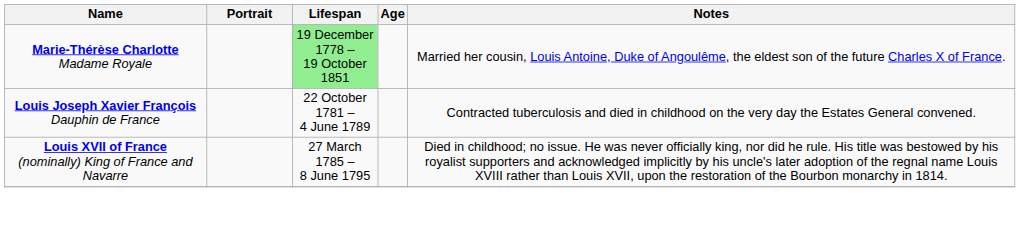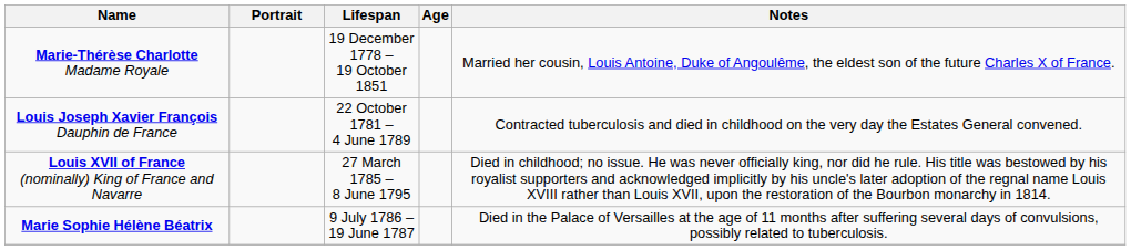 <table style="text-align:center; width:100%" class="wikitable">
 <tr>
 <th width=20%>Name</th>
 <th width=100px>Portrait</th>
 <th>Lifespan</th>
 <th>Age</th>
 <th>Notes</th>
 </tr>
 <tr>
 <td><strong><a href='#'>Marie-Thérèse Charlotte</a></strong><br> <em>Madame Royale</em></td>
 <td></td>
-<td style="background: lightgreen;">19 December 1778 –<br> 19 October 1851</td>
+<td>19 December 1778 –<br> 19 October 1851</td>
 <td></td>
 <td>Married her cousin, <a href='#'>Louis Antoine, Duke of Angoulême</a>, the eldest son of the future <a href='#'>Charles X of France</a>.</td>
 </tr>
 <tr>
 <td><strong><a href='#'>Louis Joseph Xavier François</a></strong><br><em>Dauphin de France</em></td>
 <td></td>
 <td>22 October 1781 –<br> 4 June 1789</td>
 <td></td>
 <td>Contracted tuberculosis and died in childhood on the very day the Estates General convened.</td>
 </tr>
 <tr>
 <td><strong><a href='#'>Louis XVII of France</a></strong><br> <em>(nominally) King of France and Navarre</em></td>
 <td></td>
 <td>27 March 1785 –<br> 8 June 1795</td>
 <td></td>
 <td>Died in childhood; no issue. He was never officially king, nor did he rule. His title was bestowed by his royalist supporters and acknowledged implicitly by his uncle's later adoption of the regnal name Louis XVIII rather than Louis XVII, upon the restoration of the Bourbon monarchy in 1814.</td>
 </tr>
 <tr>
+<td><strong><a href='#'>Marie Sophie Hélène Béatrix</a></strong></td>
+<td></td>
+<td>9 July 1786 –<br> 19 June 1787</td>
+<td></td>
+<td>Died in the Palace of Versailles at the age of 11 months after suffering several days of convulsions, possibly related to tuberculosis.</td>
+</tr>
+<tr>
 </tr>
 </table>
